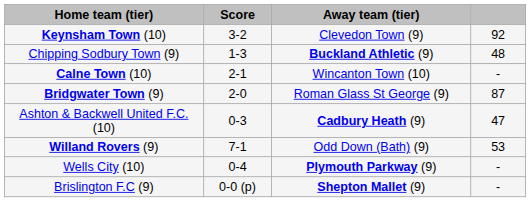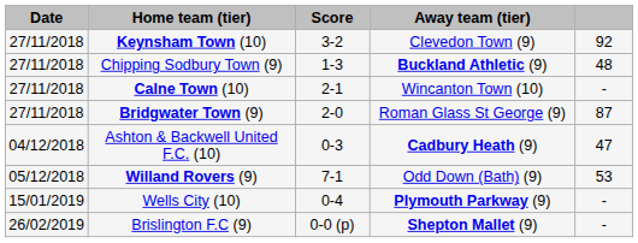 <table class="wikitable" style="width: 600px; background:WhiteSmoke; text-align:center; font-size:90%">
 <tr>
+<td scope="col" style="width:  5.00%; background:silver;"><strong>Date</strong></td>
 <td scope="col" style="width: 36.25%; background:silver;"><strong>Home team (tier)</strong></td>
 <td scope="col" style="width: 12.50%; background:silver;"><strong>Score</strong></td>
 <td scope="col" style="width: 36.25%; background:silver;"><strong>Away team (tier)</strong></td>
 <td scope="col" style="width: 10.00%; background:silver;"><strong></strong></td>
 </tr>
 <tr>
+<td>27/11/2018</td>
 <td><strong><a href='#'>Keynsham Town</a></strong> (10)</td>
 <td>3-2</td>
 <td><a href='#'>Clevedon Town</a> (9)</td>
 <td>92</td>
 </tr>
 <tr>
+<td>27/11/2018</td>
 <td><a href='#'>Chipping Sodbury Town</a> (9)</td>
 <td>1-3</td>
 <td><strong><a href='#'>Buckland Athletic</a></strong> (9)</td>
 <td>48</td>
 </tr>
 <tr>
+<td>27/11/2018</td>
 <td><strong><a href='#'>Calne Town</a></strong> (10)</td>
 <td>2-1</td>
 <td><a href='#'>Wincanton Town</a> (10)</td>
 <td>-</td>
 </tr>
 <tr>
+<td>27/11/2018</td>
 <td><strong><a href='#'>Bridgwater Town</a></strong> (9)</td>
 <td>2-0</td>
 <td><a href='#'>Roman Glass St George</a> (9)</td>
 <td>87</td>
 </tr>
 <tr>
+<td>04/12/2018</td>
 <td><a href='#'>Ashton & Backwell United F.C.</a> (10)</td>
 <td>0-3</td>
 <td><strong><a href='#'>Cadbury Heath</a></strong> (9)</td>
 <td>47</td>
 </tr>
 <tr>
+<td>05/12/2018</td>
 <td><strong><a href='#'>Willand Rovers</a></strong> (9)</td>
 <td>7-1</td>
 <td><a href='#'>Odd Down (Bath)</a> (9)</td>
 <td>53</td>
 </tr>
 <tr>
+<td>15/01/2019</td>
 <td><a href='#'>Wells City</a> (10)</td>
 <td>0-4</td>
 <td><strong><a href='#'>Plymouth Parkway</a></strong> (9)</td>
 <td>-</td>
 </tr>
 <tr>
+<td>26/02/2019</td>
 <td><a href='#'>Brislington F.C</a> (9)</td>
 <td>0-0 (p)</td>
 <td><strong><a href='#'>Shepton Mallet</a></strong> (9)</td>
 <td>-</td>
 </tr>
 </table>
